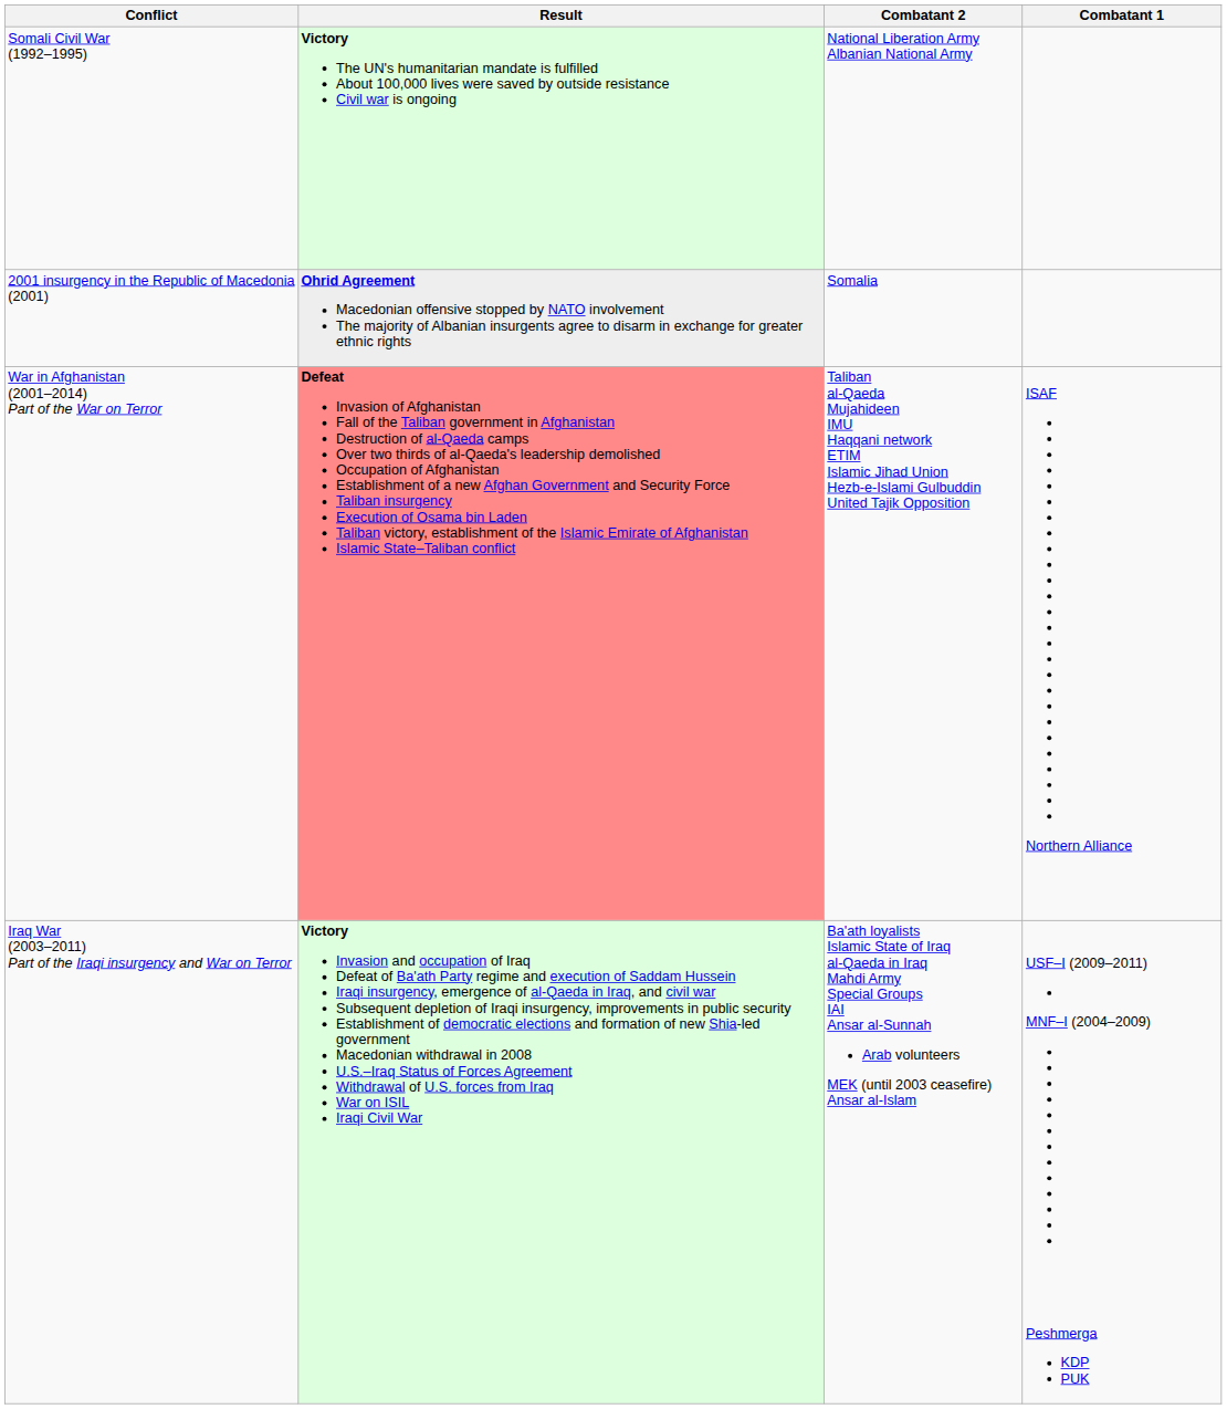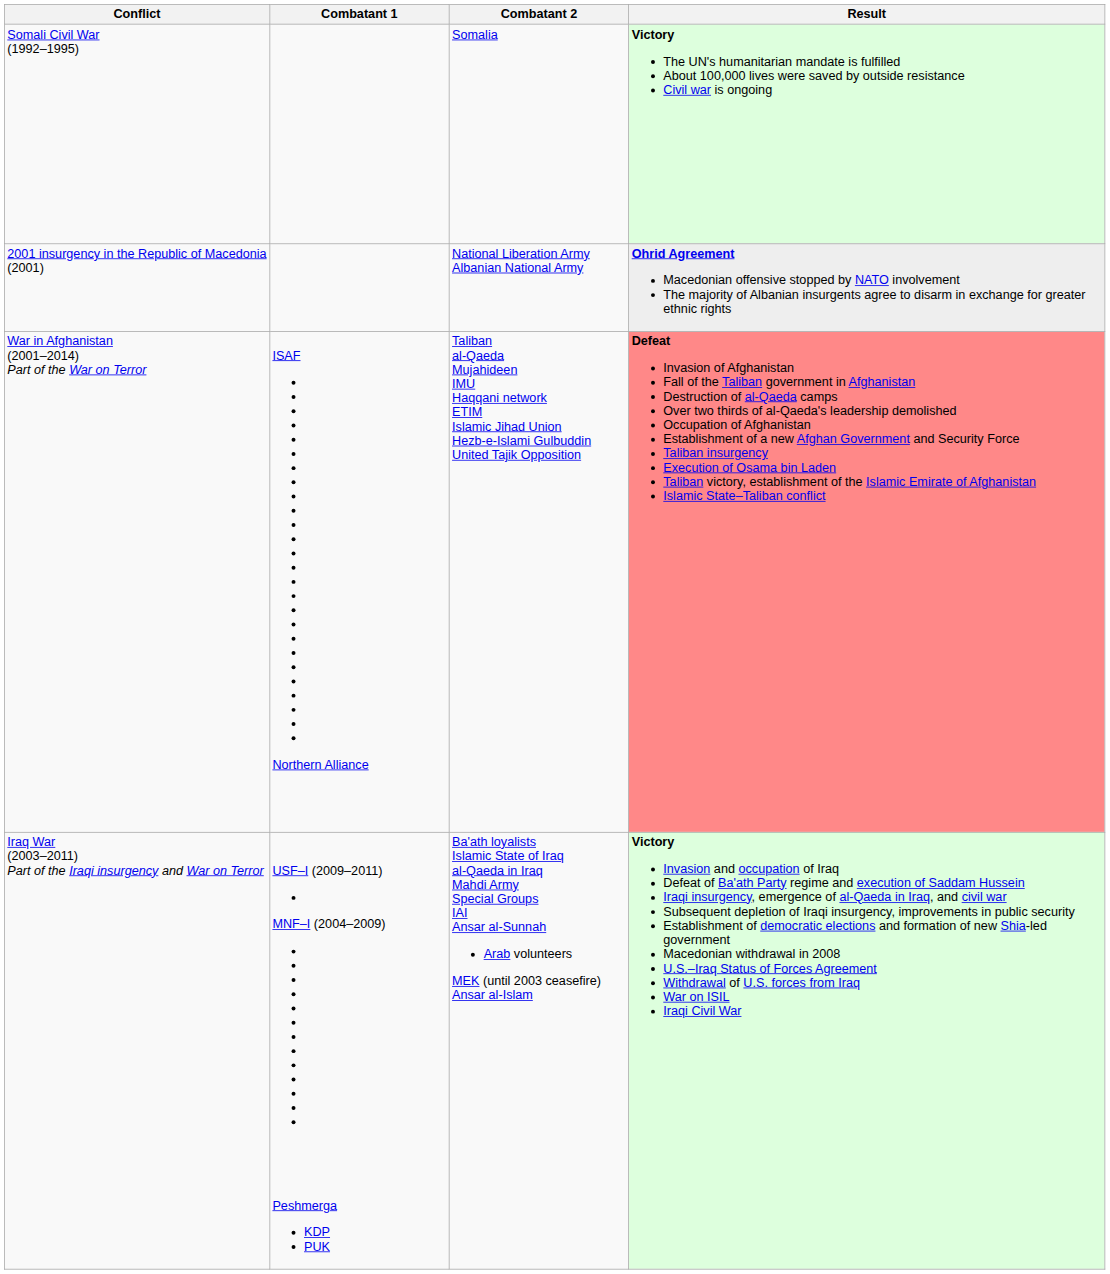 <table class="wikitable">
 <tr>
 <th>Conflict</th>
+<th width=220px>Combatant 1</th>
+<th width=220px>Combatant 2</th>
 <th width=595x>Result</th>
-<th width=220px>Combatant 2</th>
-<th width=220px>Combatant 1</th>
 </tr>
 <tr valign=top>
 <td><a href='#'>Somali Civil War</a><br>(1992–1995)</td>
+<td><br><br><br><br><br><br><br><br><br><br><br><br><br><br><br></td>
+<td> <a href='#'>Somalia</a></td>
 <td bgcolor="#DDFFDD"><strong>Victory</strong><br><ul><li>The UN's humanitarian mandate is fulfilled</li><li>About 100,000 lives were saved by outside resistance</li><li><a href='#'>Civil war</a> is ongoing</li></ul></td>
-<td><a href='#'>National Liberation Army</a><br>  <a href='#'>Albanian National Army</a></td>
-<td><br><br><br><br><br><br><br><br><br><br><br><br><br><br><br></td>
 </tr>
 <tr valign=top>
 <td><a href='#'>2001 insurgency in the Republic of Macedonia</a><br>(2001)</td>
+<td></td>
+<td><a href='#'>National Liberation Army</a><br>  <a href='#'>Albanian National Army</a></td>
 <td bgcolor="#EEEEEE"><strong><a href='#'>Ohrid Agreement</a></strong><br><ul><li>Macedonian offensive stopped by <a href='#'>NATO</a> involvement</li><li>The majority of Albanian insurgents agree to disarm in exchange for greater ethnic rights</li></ul></td>
-<td> <a href='#'>Somalia</a></td>
-<td></td>
 </tr>
 <tr valign=top>
 <td><a href='#'>War in Afghanistan</a><br>(2001–2014)<br><em>Part of the <a href='#'>War on Terror</a></em></td>
+<td><br> <a href='#'>ISAF</a><br><ul><li></li><li></li><li></li><li></li><li></li><li></li><li></li><li></li><li></li><li></li><li></li><li></li><li></li><li></li><li></li><li></li><li></li><li></li><li></li><li></li><li></li><li></li><li></li><li></li><li></li><li></li></ul> <a href='#'>Northern Alliance</a><br><br><br><br><br></td>
+<td> <a href='#'>Taliban</a><br> <a href='#'>al-Qaeda</a><br> <a href='#'>Mujahideen</a><br> <a href='#'>IMU</a><br> <a href='#'>Haqqani network</a><br> <a href='#'>ETIM</a><br> <a href='#'>Islamic Jihad Union</a><br> <a href='#'>Hezb-e-Islami Gulbuddin</a><br> <a href='#'>United Tajik Opposition</a><br></td>
 <td style="background:#F88"><strong>Defeat</strong><br><ul><li>Invasion of Afghanistan</li><li>Fall of the <a href='#'>Taliban</a> government in <a href='#'>Afghanistan</a></li><li>Destruction of <a href='#'>al-Qaeda</a> camps</li><li>Over two thirds of al-Qaeda's leadership demolished</li><li>Occupation of Afghanistan</li><li>Establishment of a new <a href='#'>Afghan Government</a> and Security Force</li><li><a href='#'>Taliban insurgency</a></li><li><a href='#'>Execution of Osama bin Laden</a></li><li><a href='#'>Taliban</a> victory, establishment of the <a href='#'>Islamic Emirate of Afghanistan</a></li><li><a href='#'>Islamic State–Taliban conflict</a></li></ul></td>
-<td> <a href='#'>Taliban</a><br> <a href='#'>al-Qaeda</a><br> <a href='#'>Mujahideen</a><br> <a href='#'>IMU</a><br> <a href='#'>Haqqani network</a><br> <a href='#'>ETIM</a><br> <a href='#'>Islamic Jihad Union</a><br> <a href='#'>Hezb-e-Islami Gulbuddin</a><br> <a href='#'>United Tajik Opposition</a><br></td>
-<td><br> <a href='#'>ISAF</a><br><ul><li></li><li></li><li></li><li></li><li></li><li></li><li></li><li></li><li></li><li></li><li></li><li></li><li></li><li></li><li></li><li></li><li></li><li></li><li></li><li></li><li></li><li></li><li></li><li></li><li></li><li></li></ul> <a href='#'>Northern Alliance</a><br><br><br><br><br></td>
 </tr>
 <tr valign=top>
 <td><a href='#'>Iraq War</a><br>(2003–2011)<br><em>Part of the <a href='#'>Iraqi insurgency</a> and <a href='#'>War on Terror</a></em></td>
+<td><br><br> <a href='#'>USF–I</a> (2009–2011)<ul><li></li></ul> <a href='#'>MNF–I</a> (2004–2009)<ul><li></li><li></li><li></li><li></li><li></li><li></li><li></li><li></li><li></li><li></li><li></li><li></li><li></li></ul><br><br><br><br> <a href='#'>Peshmerga</a><ul><li> <a href='#'>KDP</a></li><li> <a href='#'>PUK</a></li></ul></td>
+<td> <a href='#'>Ba'ath loyalists</a><br> <a href='#'>Islamic State of Iraq</a><br> <a href='#'>al-Qaeda in Iraq</a><br> <a href='#'>Mahdi Army</a><br> <a href='#'>Special Groups</a><br> <a href='#'>IAI</a><br> <a href='#'>Ansar al-Sunnah</a><br><ul><li> <a href='#'>Arab</a> volunteers</li></ul> <a href='#'>MEK</a> (until 2003 ceasefire)<br> <a href='#'>Ansar al-Islam</a></td>
 <td bgcolor="#DDFFDD"><strong>Victory</strong><br><ul><li><a href='#'>Invasion</a> and <a href='#'>occupation</a> of Iraq</li><li>Defeat of <a href='#'>Ba'ath Party</a> regime and <a href='#'>execution of Saddam Hussein</a></li><li><a href='#'>Iraqi insurgency</a>, emergence of <a href='#'>al-Qaeda in Iraq</a>, and <a href='#'>civil war</a></li><li>Subsequent depletion of Iraqi insurgency, improvements in public security</li><li>Establishment of <a href='#'>democratic elections</a> and formation of new <a href='#'>Shia</a>-led government</li><li>Macedonian withdrawal in 2008</li><li><a href='#'>U.S.–Iraq Status of Forces Agreement</a></li><li><a href='#'>Withdrawal</a> of <a href='#'>U.S. forces from Iraq</a></li><li><a href='#'>War on ISIL</a></li><li><a href='#'>Iraqi Civil War</a></li></ul></td>
-<td> <a href='#'>Ba'ath loyalists</a><br> <a href='#'>Islamic State of Iraq</a><br> <a href='#'>al-Qaeda in Iraq</a><br> <a href='#'>Mahdi Army</a><br> <a href='#'>Special Groups</a><br> <a href='#'>IAI</a><br> <a href='#'>Ansar al-Sunnah</a><br><ul><li> <a href='#'>Arab</a> volunteers</li></ul> <a href='#'>MEK</a> (until 2003 ceasefire)<br> <a href='#'>Ansar al-Islam</a></td>
-<td><br><br> <a href='#'>USF–I</a> (2009–2011)<ul><li></li></ul> <a href='#'>MNF–I</a> (2004–2009)<ul><li></li><li></li><li></li><li></li><li></li><li></li><li></li><li></li><li></li><li></li><li></li><li></li><li></li></ul><br><br><br><br> <a href='#'>Peshmerga</a><ul><li> <a href='#'>KDP</a></li><li> <a href='#'>PUK</a></li></ul></td>
 </tr>
 </table>
